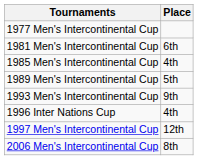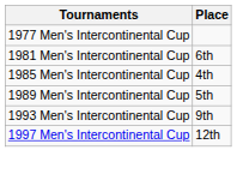 <table class="wikitable collapsible">
 <tr>
 <th>Tournaments</th>
 <th>Place</th>
 </tr>
 <tr>
 <td>1977 Men's Intercontinental Cup</td>
 <td></td>
 </tr>
 <tr>
 <td>1981 Men's Intercontinental Cup</td>
 <td>6th</td>
 </tr>
 <tr>
 <td>1985 Men's Intercontinental Cup</td>
 <td>4th</td>
 </tr>
 <tr>
 <td>1989 Men's Intercontinental Cup</td>
 <td>5th</td>
 </tr>
 <tr>
 <td>1993 Men's Intercontinental Cup</td>
 <td>9th</td>
 </tr>
 <tr>
-<td>1996 Inter Nations Cup</td>
-<td>4th</td>
-</tr>
-<tr>
 <td><a href='#'>1997 Men's Intercontinental Cup</a></td>
 <td>12th</td>
 </tr>
-<tr>
-<td><a href='#'>2006 Men's Intercontinental Cup</a></td>
-<td>8th</td>
-</tr>
 </table>
